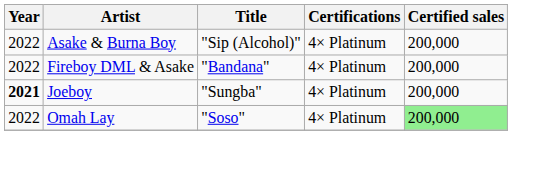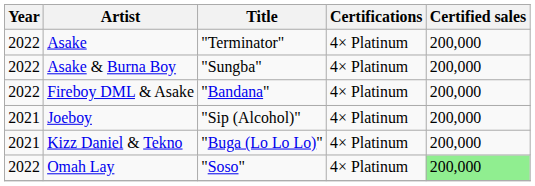 <table class="wikitable">
 <tr>
 <th>Year</th>
 <th>Artist</th>
 <th>Title</th>
 <th>Certifications</th>
 <th>Certified sales</th>
 </tr>
 <tr>
 <td>2022</td>
+<td><a href='#'>Asake</a></td>
+<td>"Terminator"</td>
+<td>4× Platinum</td>
+<td>200,000</td>
+</tr>
+<tr>
+<td>2022</td>
 <td><a href='#'>Asake</a> & <a href='#'>Burna Boy</a></td>
-<td>"Sip (Alcohol)"</td>
+<td>"Sungba"</td>
 <td>4× Platinum</td>
 <td>200,000</td>
 </tr>
 <tr>
 <td>2022</td>
 <td><a href='#'>Fireboy DML</a> & Asake</td>
 <td>"<a href='#'>Bandana</a>"</td>
 <td>4× Platinum</td>
 <td>200,000</td>
 </tr>
 <tr>
-<td><strong>2021</strong></td>
+<td>2021</td>
 <td><a href='#'>Joeboy</a></td>
-<td>"Sungba"</td>
+<td>"Sip (Alcohol)"</td>
+<td>4× Platinum</td>
+<td>200,000</td>
+</tr>
+<tr>
+<td>2021</td>
+<td><a href='#'>Kizz Daniel</a> & <a href='#'>Tekno</a></td>
+<td>"<a href='#'>Buga (Lo Lo Lo)</a>"</td>
 <td>4× Platinum</td>
 <td>200,000</td>
 </tr>
 <tr>
 <td>2022</td>
 <td><a href='#'>Omah Lay</a></td>
 <td>"<a href='#'>Soso</a>"</td>
 <td>4× Platinum</td>
 <td style="background: lightgreen;">200,000</td>
 </tr>
 <tr>
 </tr>
 </table>
